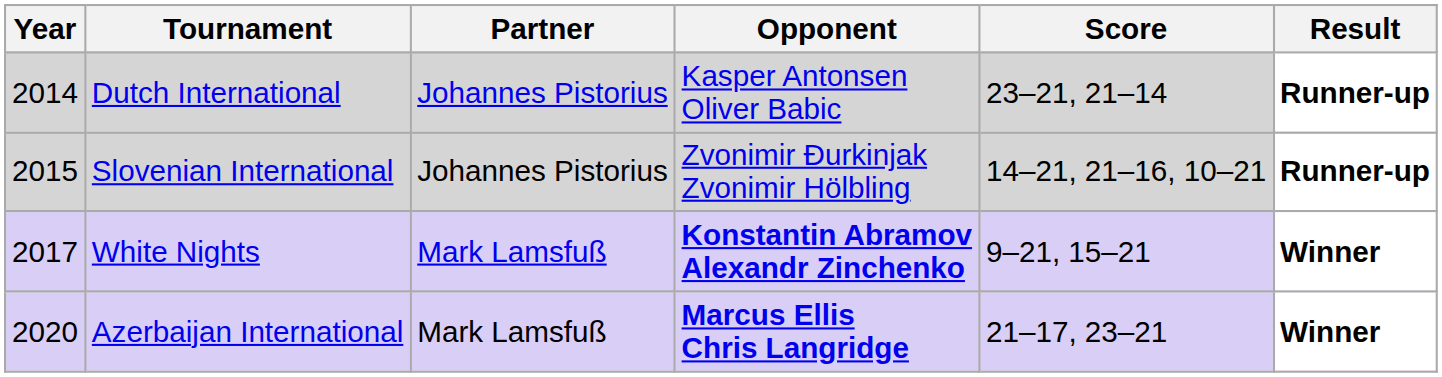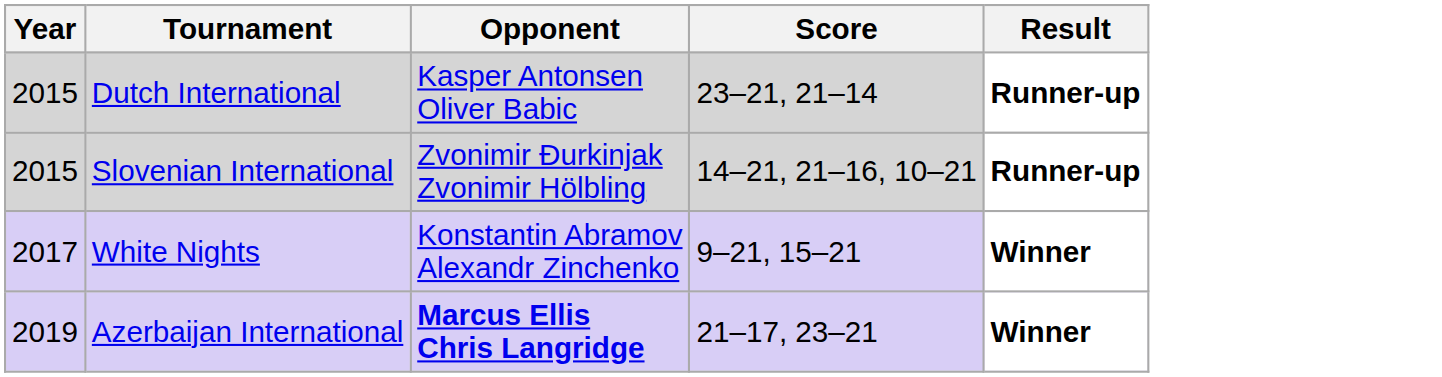 <table class="sortable wikitable" style="font-size: 90%;">
 <tr>
 <th>Year</th>
 <th>Tournament</th>
-<th>Partner</th>
 <th>Opponent</th>
 <th>Score</th>
 <th>Result</th>
 </tr>
 <tr style="background:#D5D5D5">
-<td align="center">2014</td>
+<td align="center">2015</td>
 <td align="left"><a href='#'>Dutch International</a></td>
-<td align="left"> <a href='#'>Johannes Pistorius</a></td>
 <td align="left"> <a href='#'>Kasper Antonsen</a><br> <a href='#'>Oliver Babic</a></td>
 <td align="left">23–21, 21–14</td>
 <td style="text-align:left; background:white"> <strong>Runner-up</strong></td>
 </tr>
 <tr style="background:#D5D5D5">
 <td align="center">2015</td>
 <td align="left"><a href='#'>Slovenian International</a></td>
-<td align="left"> Johannes Pistorius</td>
 <td align="left"> <a href='#'>Zvonimir Đurkinjak</a><br> <a href='#'>Zvonimir Hölbling</a></td>
 <td align="left">14–21, 21–16, 10–21</td>
 <td style="text-align:left; background:white"> <strong>Runner-up</strong></td>
 </tr>
 <tr style="background:#D8CEF6">
 <td align="center">2017</td>
 <td align="left"><a href='#'>White Nights</a></td>
-<td align="left"> <a href='#'>Mark Lamsfuß</a></td>
-<td align="left"><strong> <a href='#'>Konstantin Abramov</a><br> <a href='#'>Alexandr Zinchenko</a></strong></td>
+<td align="left"> <a href='#'>Konstantin Abramov</a><br> <a href='#'>Alexandr Zinchenko</a></td>
 <td align="left">9–21, 15–21</td>
 <td style="text-align:left; background:white"> <strong>Winner</strong></td>
 </tr>
 <tr style="background:#D8CEF6">
-<td align="center">2020</td>
+<td align="center">2019</td>
 <td align="left"><a href='#'>Azerbaijan International</a></td>
-<td align="left"> Mark Lamsfuß</td>
 <td align="left"><strong> <a href='#'>Marcus Ellis</a><br> <a href='#'>Chris Langridge</a></strong></td>
 <td align="left">21–17, 23–21</td>
 <td style="text-align:left; background:white"> <strong>Winner</strong></td>
 </tr>
 </table>
